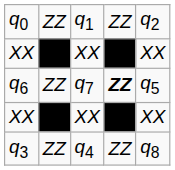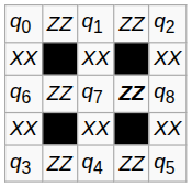 <table class="wikitable">
 <tr>
 <td><em>q</em><sub>0</sub></td>
 <td><em>ZZ</em></td>
 <td><em>q</em><sub>1</sub></td>
 <td><em>ZZ</em></td>
 <td><em>q</em><sub>2</sub></td>
 </tr>
 <tr>
 <td><em>XX</em></td>
 <td style="background-color: black;"></td>
 <td><em>XX</em></td>
 <td style="background-color: black;"></td>
 <td><em>XX</em></td>
 </tr>
 <tr>
 <td><em>q</em><sub>6</sub></td>
 <td><em>ZZ</em></td>
 <td><em>q</em><sub>7</sub></td>
 <td><strong><em>ZZ</em></strong></td>
-<td><em>q</em><sub>5</sub></td>
+<td><em>q</em><sub>8</sub></td>
 </tr>
 <tr>
 <td><em>XX</em></td>
 <td style="background-color: black;"></td>
 <td><em>XX</em></td>
 <td style="background-color: black;"></td>
 <td><em>XX</em></td>
 </tr>
 <tr>
 <td><em>q</em><sub>3</sub></td>
 <td><em>ZZ</em></td>
 <td><em>q</em><sub>4</sub></td>
 <td><em>ZZ</em></td>
-<td><em>q</em><sub>8</sub></td>
+<td><em>q</em><sub>5</sub></td>
 </tr>
 </table>
